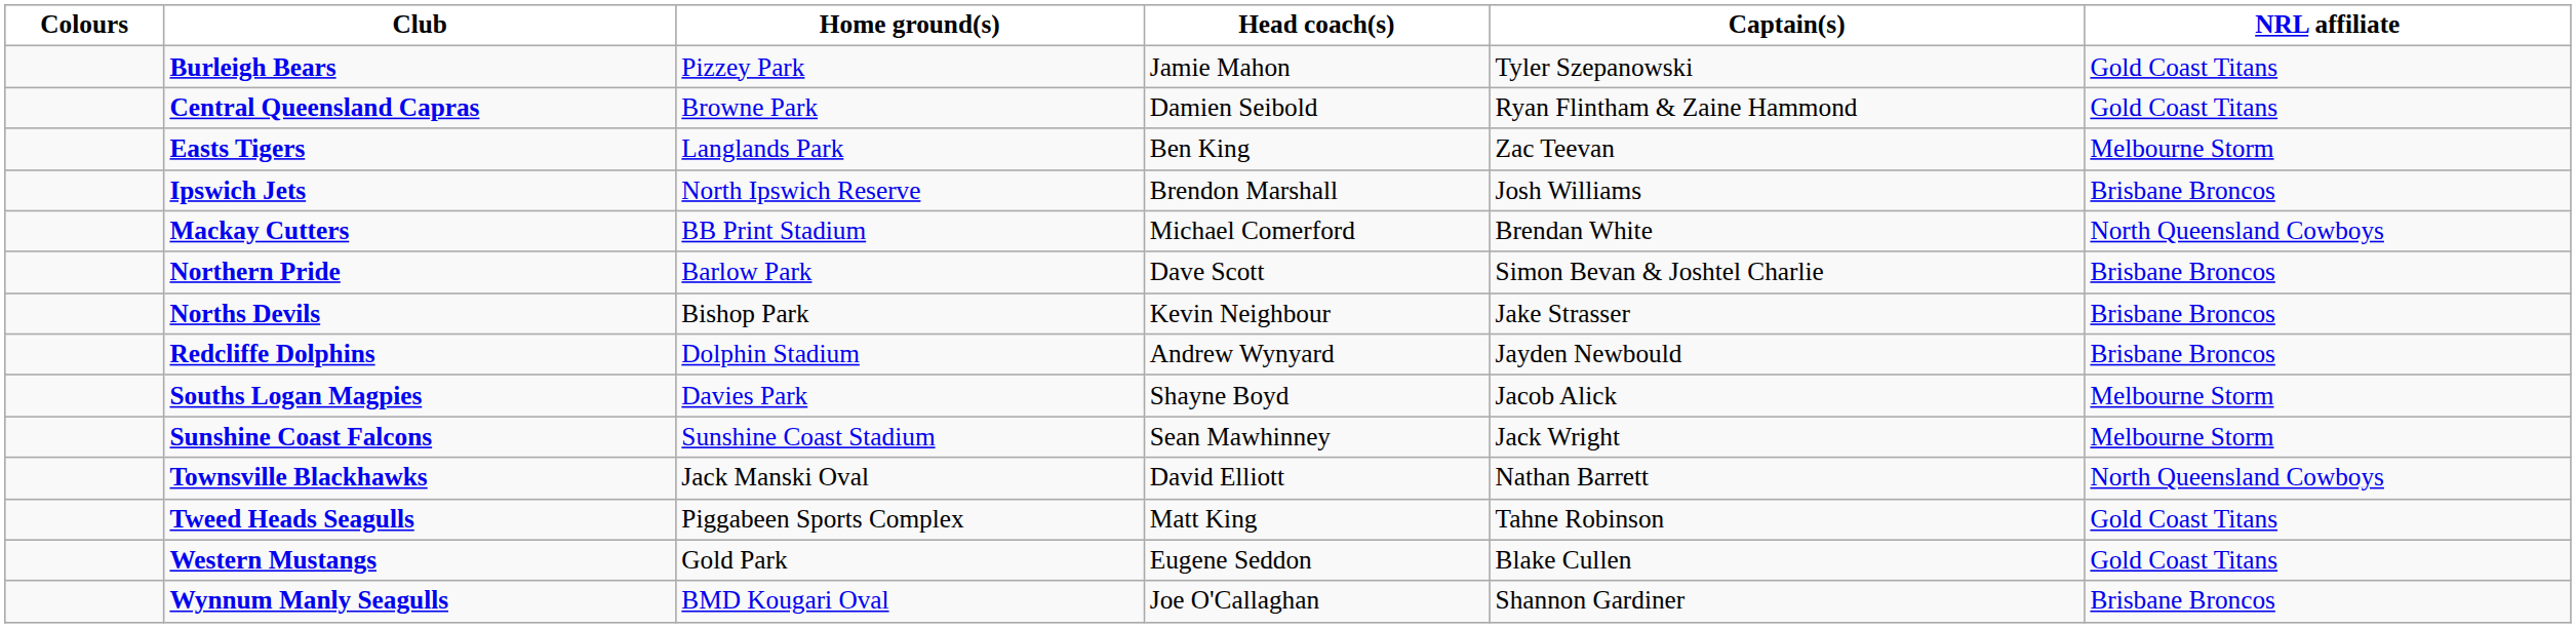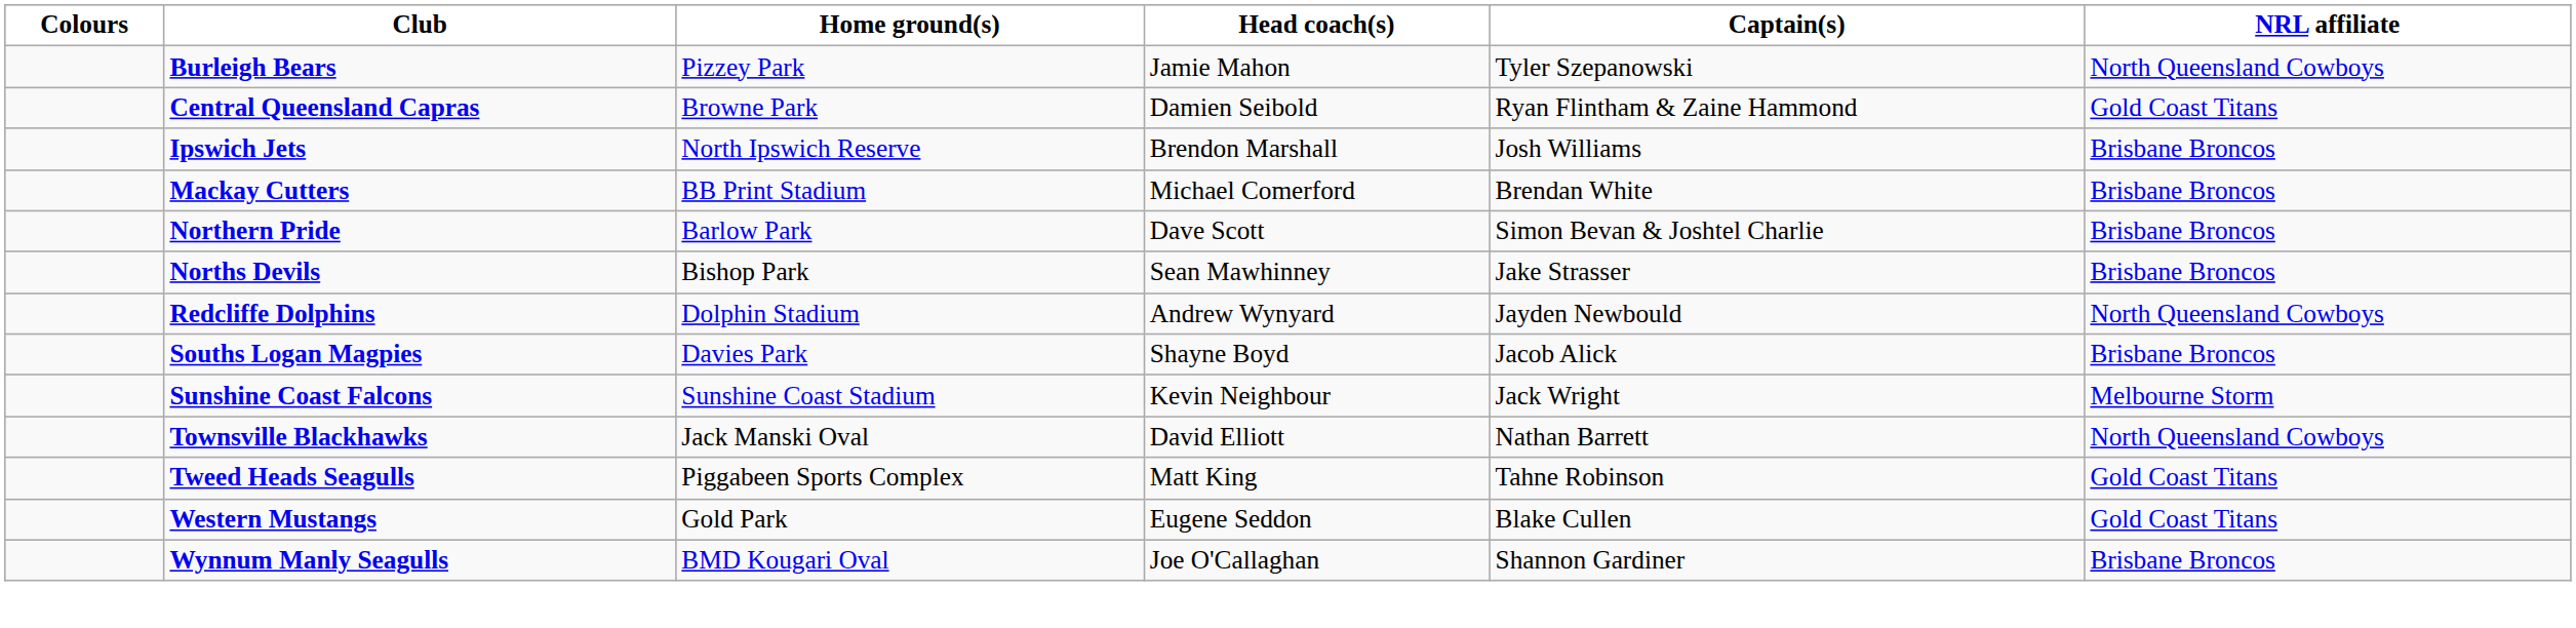 <table class="wikitable" style="width:100%; text-align:left">
 <tr>
 <th style="background:white">Colours</th>
 <th style="background:white">Club</th>
 <th style="background:white">Home ground(s)</th>
 <th style="background:white">Head coach(s)</th>
 <th style="background:white">Captain(s)</th>
 <th style="background:white"><a href='#'>NRL</a> affiliate</th>
 </tr>
 <tr>
 <td></td>
 <td><strong><a href='#'>Burleigh Bears</a></strong></td>
 <td><a href='#'>Pizzey Park</a></td>
 <td>Jamie Mahon</td>
 <td>Tyler Szepanowski</td>
-<td> <a href='#'>Gold Coast Titans</a></td>
+<td> <a href='#'>North Queensland Cowboys</a></td>
 </tr>
 <tr>
 <td></td>
 <td><strong><a href='#'>Central Queensland Capras</a></strong></td>
 <td><a href='#'>Browne Park</a></td>
 <td>Damien Seibold</td>
 <td>Ryan Flintham & Zaine Hammond</td>
 <td> <a href='#'>Gold Coast Titans</a></td>
-</tr>
-<tr>
-<td></td>
-<td><strong><a href='#'>Easts Tigers</a></strong></td>
-<td><a href='#'>Langlands Park</a></td>
-<td>Ben King</td>
-<td>Zac Teevan</td>
-<td> <a href='#'>Melbourne Storm</a></td>
 </tr>
 <tr>
 <td></td>
 <td><strong><a href='#'>Ipswich Jets</a></strong></td>
 <td><a href='#'>North Ipswich Reserve</a></td>
 <td>Brendon Marshall</td>
 <td>Josh Williams</td>
 <td> <a href='#'>Brisbane Broncos</a></td>
 </tr>
 <tr>
 <td></td>
 <td><strong><a href='#'>Mackay Cutters</a></strong></td>
 <td><a href='#'>BB Print Stadium</a></td>
 <td>Michael Comerford</td>
 <td>Brendan White</td>
-<td> <a href='#'>North Queensland Cowboys</a></td>
+<td> <a href='#'>Brisbane Broncos</a></td>
 </tr>
 <tr>
 <td></td>
 <td><strong><a href='#'>Northern Pride</a></strong></td>
 <td><a href='#'>Barlow Park</a></td>
 <td>Dave Scott</td>
 <td>Simon Bevan & Joshtel Charlie</td>
 <td> <a href='#'>Brisbane Broncos</a></td>
 </tr>
 <tr>
 <td></td>
 <td><strong><a href='#'>Norths Devils</a></strong></td>
 <td>Bishop Park</td>
-<td>Kevin Neighbour</td>
+<td>Sean Mawhinney</td>
 <td>Jake Strasser</td>
 <td> <a href='#'>Brisbane Broncos</a></td>
 </tr>
 <tr>
 <td></td>
 <td><strong><a href='#'>Redcliffe Dolphins</a></strong></td>
 <td><a href='#'>Dolphin Stadium</a></td>
 <td>Andrew Wynyard</td>
 <td>Jayden Newbould</td>
-<td> <a href='#'>Brisbane Broncos</a></td>
+<td> <a href='#'>North Queensland Cowboys</a></td>
 </tr>
 <tr>
 <td></td>
 <td><strong><a href='#'>Souths Logan Magpies</a></strong></td>
 <td><a href='#'>Davies Park</a></td>
 <td>Shayne Boyd</td>
 <td>Jacob Alick</td>
-<td> <a href='#'>Melbourne Storm</a></td>
+<td> <a href='#'>Brisbane Broncos</a></td>
 </tr>
 <tr>
 <td></td>
 <td><strong><a href='#'>Sunshine Coast Falcons</a></strong></td>
 <td><a href='#'>Sunshine Coast Stadium</a></td>
-<td>Sean Mawhinney</td>
+<td>Kevin Neighbour</td>
 <td>Jack Wright</td>
 <td> <a href='#'>Melbourne Storm</a></td>
 </tr>
 <tr>
 <td></td>
 <td><strong><a href='#'>Townsville Blackhawks</a></strong></td>
 <td>Jack Manski Oval</td>
 <td>David Elliott</td>
 <td>Nathan Barrett</td>
 <td> <a href='#'>North Queensland Cowboys</a></td>
 </tr>
 <tr>
 <td></td>
 <td><strong><a href='#'>Tweed Heads Seagulls</a></strong></td>
 <td>Piggabeen Sports Complex</td>
 <td>Matt King</td>
 <td>Tahne Robinson</td>
 <td> <a href='#'>Gold Coast Titans</a></td>
 </tr>
 <tr>
 <td></td>
 <td><strong><a href='#'>Western Mustangs</a></strong></td>
 <td>Gold Park</td>
 <td>Eugene Seddon</td>
 <td>Blake Cullen</td>
 <td> <a href='#'>Gold Coast Titans</a></td>
 </tr>
 <tr>
 <td></td>
 <td><strong><a href='#'>Wynnum Manly Seagulls</a></strong></td>
 <td><a href='#'>BMD Kougari Oval</a></td>
 <td>Joe O'Callaghan</td>
 <td>Shannon Gardiner</td>
 <td> <a href='#'>Brisbane Broncos</a></td>
 </tr>
 </table>
